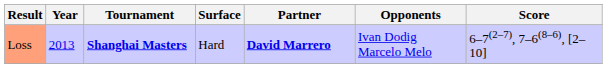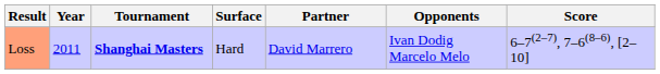 <table class="sortable wikitable">
 <tr>
 <th style="width:40px">Result</th>
 <th style="width:40px">Year</th>
 <th style="width:130px">Tournament</th>
 <th style="width:50px">Surface</th>
 <th style="width:130px">Partner</th>
 <th style="width:130px">Opponents</th>
 <th style="width:160px" class="unsortable">Score</th>
 </tr>
 <tr style="background:#ccccff;">
 <td style="background:#ffa07a;">Loss</td>
-<td><a href='#'>2013</a></td>
+<td><a href='#'>2011</a></td>
 <td><strong><a href='#'>Shanghai Masters</a></strong></td>
 <td>Hard</td>
-<td><strong> <a href='#'>David Marrero</a></strong></td>
+<td> <a href='#'>David Marrero</a></td>
 <td> <a href='#'>Ivan Dodig</a><br> <a href='#'>Marcelo Melo</a></td>
 <td>6–7<sup>(2–7)</sup>, 7–6<sup>(8–6)</sup>, [2–10]</td>
 </tr>
 </table>
